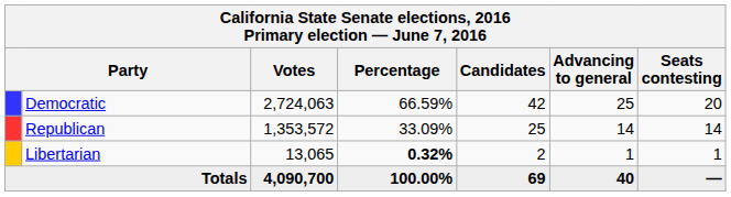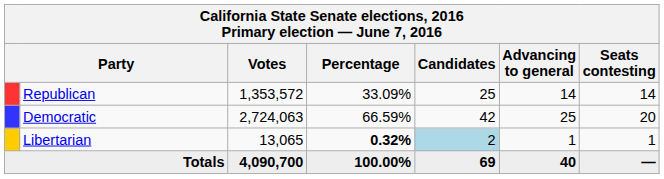 <table class="wikitable" style="font-size:95%;">
 <tr>
 <th colspan="7">California State Senate elections, 2016<br>Primary election — June 7, 2016</th>
 </tr>
 <tr>
 <th colspan=2 style="width: 15em">Party</th>
 <th style="width: 5em">Votes</th>
 <th style="width: 7em">Percentage</th>
 <th style="width: 5em">Candidates</th>
 <th style="width: 5em">Advancing to general</th>
 <th style="width: 5em">Seats contesting</th>
 </tr>
 <tr>
+<th style="background-color:#F33; width: 3px"></th>
+<td style="width: 130px"><a href='#'>Republican</a></td>
+<td align="right">1,353,572</td>
+<td align="right">33.09%</td>
+<td align="right">25</td>
+<td align="right">14</td>
+<td align="right">14</td>
+</tr>
+<tr>
 <th style="background-color:#33F; width: 3px"></th>
 <td style="width: 130px"><a href='#'>Democratic</a></td>
 <td align="right">2,724,063</td>
 <td align="right">66.59%</td>
 <td align="right">42</td>
 <td align="right">25</td>
 <td align="right">20</td>
 </tr>
 <tr>
-<th style="background-color:#F33; width: 3px"></th>
-<td style="width: 130px"><a href='#'>Republican</a></td>
-<td align="right">1,353,572</td>
-<td align="right">33.09%</td>
-<td align="right">25</td>
-<td align="right">14</td>
-<td align="right">14</td>
-</tr>
-<tr>
 <th style="background-color:#FC0; width: 3px"></th>
 <td style="width: 130px"><a href='#'>Libertarian</a></td>
 <td align="right">13,065</td>
 <td align="right"><strong>0.32%</strong></td>
-<td align="right">2</td>
+<td align="right" style="background: lightblue;">2</td>
 <td align="right">1</td>
 <td align="right">1</td>
 </tr>
 <tr bgcolor="#EEEEEE">
 <td colspan="2" align="right"><strong>Totals</strong></td>
 <td align="right"><strong>4,090,700</strong></td>
 <td align="right"><strong>100.00%</strong></td>
 <td align="right"><strong>69</strong></td>
 <td align="right"><strong>40</strong></td>
 <td align="right"><strong>—</strong></td>
 </tr>
 </table>
